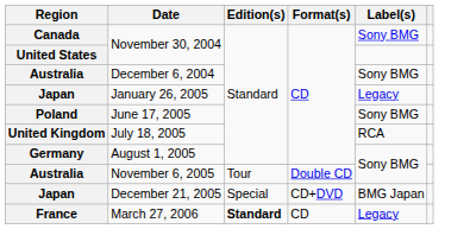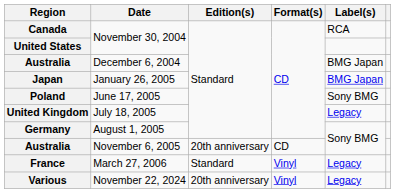 <table class="wikitable sortable plainrowheaders">
 <tr>
 <th scope="col">Region</th>
 <th scope="col">Date</th>
 <th scope="col">Edition(s)</th>
 <th scope="col">Format(s)</th>
 <th scope="col">Label(s)</th>
 <th scope="col"></th>
 </tr>
 <tr>
 <th scope="row">Canada</th>
 <td rowspan="2">November 30, 2004</td>
 <td rowspan="7">Standard</td>
 <td rowspan="7"><a href='#'>CD</a></td>
-<td><a href='#'>Sony BMG</a></td>
+<td>RCA</td>
 <td></td>
 </tr>
 <tr>
 <th scope="row">United States</th>
 <td></td>
 <td></td>
 </tr>
 <tr>
 <th scope="row">Australia</th>
 <td>December 6, 2004</td>
-<td>Sony BMG</td>
+<td>BMG Japan</td>
 <td></td>
 </tr>
 <tr>
 <th scope="row">Japan</th>
 <td>January 26, 2005</td>
-<td><a href='#'>Legacy</a></td>
+<td><a href='#'>BMG Japan</a></td>
 <td></td>
 </tr>
 <tr>
 <th scope="row">Poland</th>
 <td>June 17, 2005</td>
 <td>Sony BMG</td>
 <td></td>
 </tr>
 <tr>
 <th scope="row">United Kingdom</th>
 <td>July 18, 2005</td>
-<td>RCA</td>
+<td><a href='#'>Legacy</a></td>
 <td></td>
 </tr>
 <tr>
 <th scope="row">Germany</th>
 <td>August 1, 2005</td>
 <td rowspan="2">Sony BMG</td>
 <td></td>
 </tr>
 <tr>
 <th scope="row">Australia</th>
 <td>November 6, 2005</td>
-<td>Tour</td>
-<td><a href='#'>Double CD</a></td>
-<td></td>
-</tr>
-<tr>
-<th scope="row">Japan</th>
-<td>December 21, 2005</td>
-<td>Special</td>
-<td>CD+<a href='#'>DVD</a></td>
-<td>BMG Japan</td>
+<td>20th anniversary</td>
+<td>CD</td>
 <td></td>
 </tr>
 <tr>
 <th scope="row">France</th>
 <td>March 27, 2006</td>
-<td><strong>Standard</strong></td>
-<td>CD</td>
+<td>Standard</td>
+<td><a href='#'>Vinyl</a></td>
+<td><a href='#'>Legacy</a></td>
+<td></td>
+</tr>
+<tr>
+<th scope="row">Various</th>
+<td>November 22, 2024</td>
+<td>20th anniversary</td>
+<td><a href='#'>Vinyl</a></td>
 <td><a href='#'>Legacy</a></td>
 <td></td>
 </tr>
 </table>
